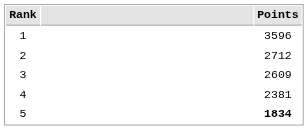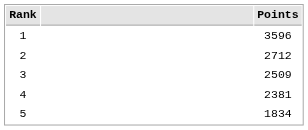 <table cellspacing="1" cellpadding="3" style="border:1px solid #aaa; font-size:86%;">
 <tr style="background:#e4e4e4;">
 <th style="border-bottom:1px solid #aaa; width:10px;">Rank</th>
 <th style="border-bottom:1px solid #aaa; width:200px;"></th>
 <th style="border-bottom:1px solid #aaa; width:20px;">Points</th>
 </tr>
 <tr>
 <td align=center>1</td>
 <td></td>
 <td align=center>3596</td>
 </tr>
 <tr>
 <td align=center>2</td>
 <td></td>
 <td align=center>2712</td>
 </tr>
 <tr>
 <td align=center>3</td>
 <td></td>
-<td align=center>2609</td>
+<td align=center>2509</td>
 </tr>
 <tr>
 <td align=center>4</td>
 <td></td>
 <td align=center>2381</td>
 </tr>
 <tr>
 <td align=center>5</td>
 <td></td>
-<td align=center><strong>1834</strong></td>
+<td align=center>1834</td>
 </tr>
 </table>
